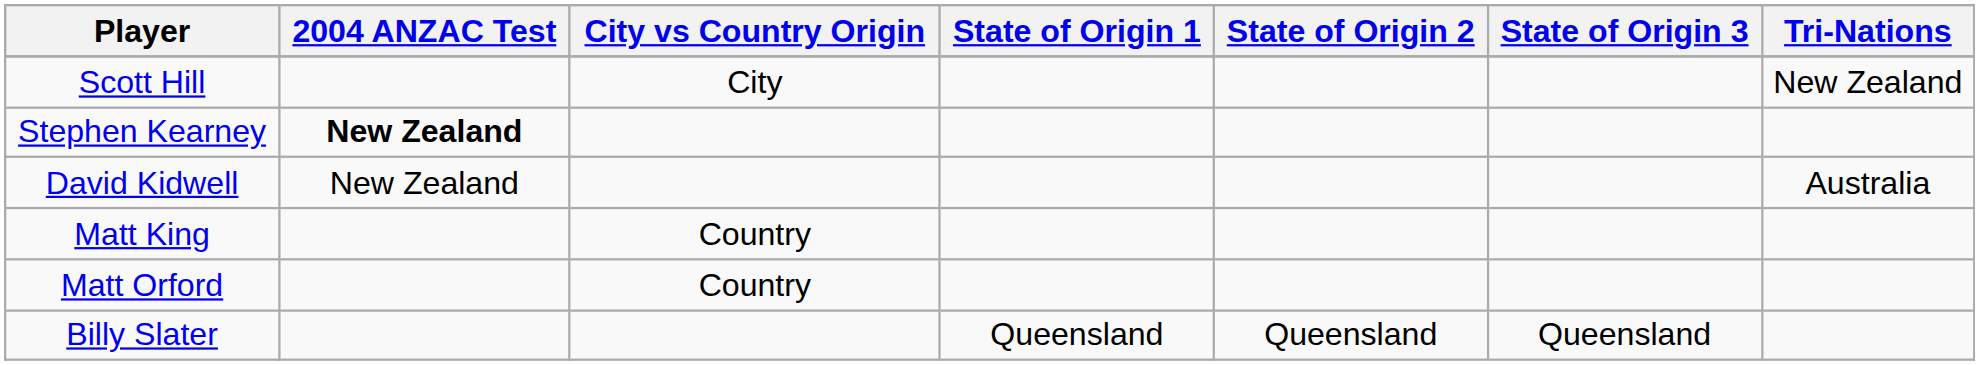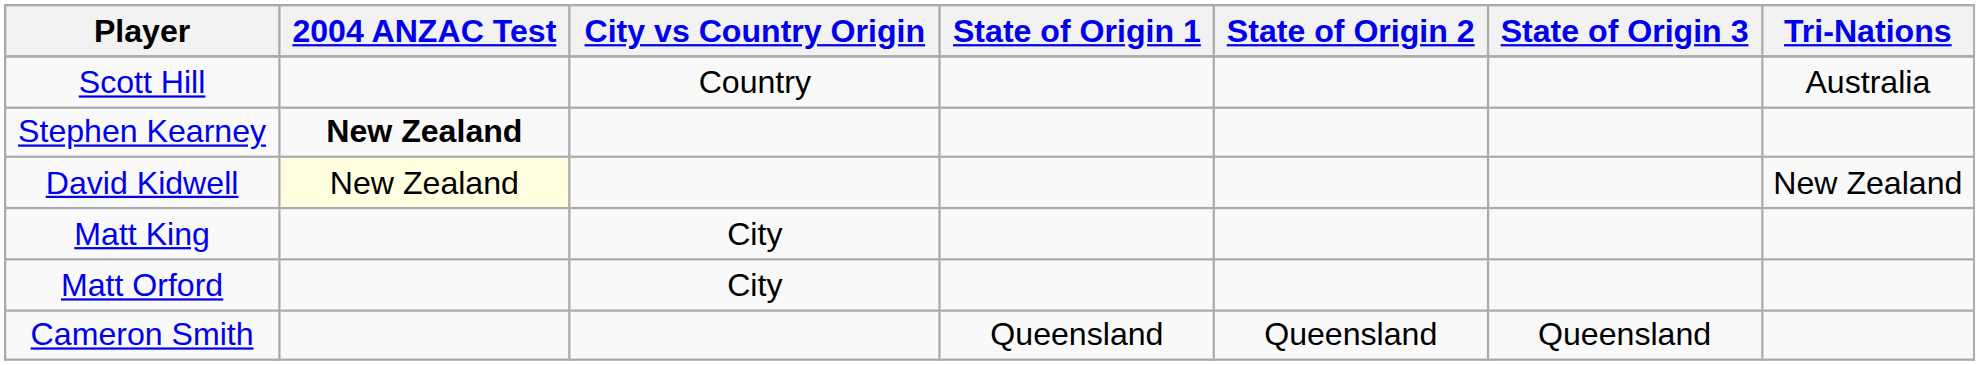 <table class="wikitable"  style="width:100%; font-size:90%; text-align:center">
 <tr style="background:#bdb76b;">
 <th>Player</th>
 <th><a href='#'>2004 ANZAC Test</a></th>
 <th><a href='#'>City vs Country Origin</a></th>
 <th><a href='#'>State of Origin 1</a></th>
 <th><a href='#'>State of Origin 2</a></th>
 <th><a href='#'>State of Origin 3</a></th>
 <th><a href='#'>Tri-Nations</a></th>
 </tr>
 <tr style="text-align:center">
 </tr>
 <tr>
 <td><a href='#'>Scott Hill</a></td>
 <td></td>
-<td>City</td>
+<td>Country</td>
 <td></td>
 <td></td>
 <td></td>
-<td>New Zealand</td>
+<td>Australia</td>
 </tr>
 <tr>
 <td><a href='#'>Stephen Kearney</a></td>
 <td><strong>New Zealand</strong></td>
 <td></td>
 <td></td>
 <td></td>
 <td></td>
 <td></td>
 </tr>
 <tr>
 <td><a href='#'>David Kidwell</a></td>
-<td>New Zealand</td>
+<td style="background: lightyellow;">New Zealand</td>
 <td></td>
 <td></td>
 <td></td>
 <td></td>
-<td>Australia</td>
+<td>New Zealand</td>
 </tr>
 <tr>
 <td><a href='#'>Matt King</a></td>
 <td></td>
-<td>Country</td>
+<td>City</td>
 <td></td>
 <td></td>
 <td></td>
 <td></td>
 </tr>
 <tr>
 <td><a href='#'>Matt Orford</a></td>
 <td></td>
-<td>Country</td>
+<td>City</td>
 <td></td>
 <td></td>
 <td></td>
 <td></td>
 </tr>
 <tr>
-<td><a href='#'>Billy Slater</a></td>
+<td><a href='#'>Cameron Smith</a></td>
 <td></td>
 <td></td>
 <td>Queensland</td>
 <td>Queensland</td>
 <td>Queensland</td>
 <td></td>
 </tr>
 </table>
